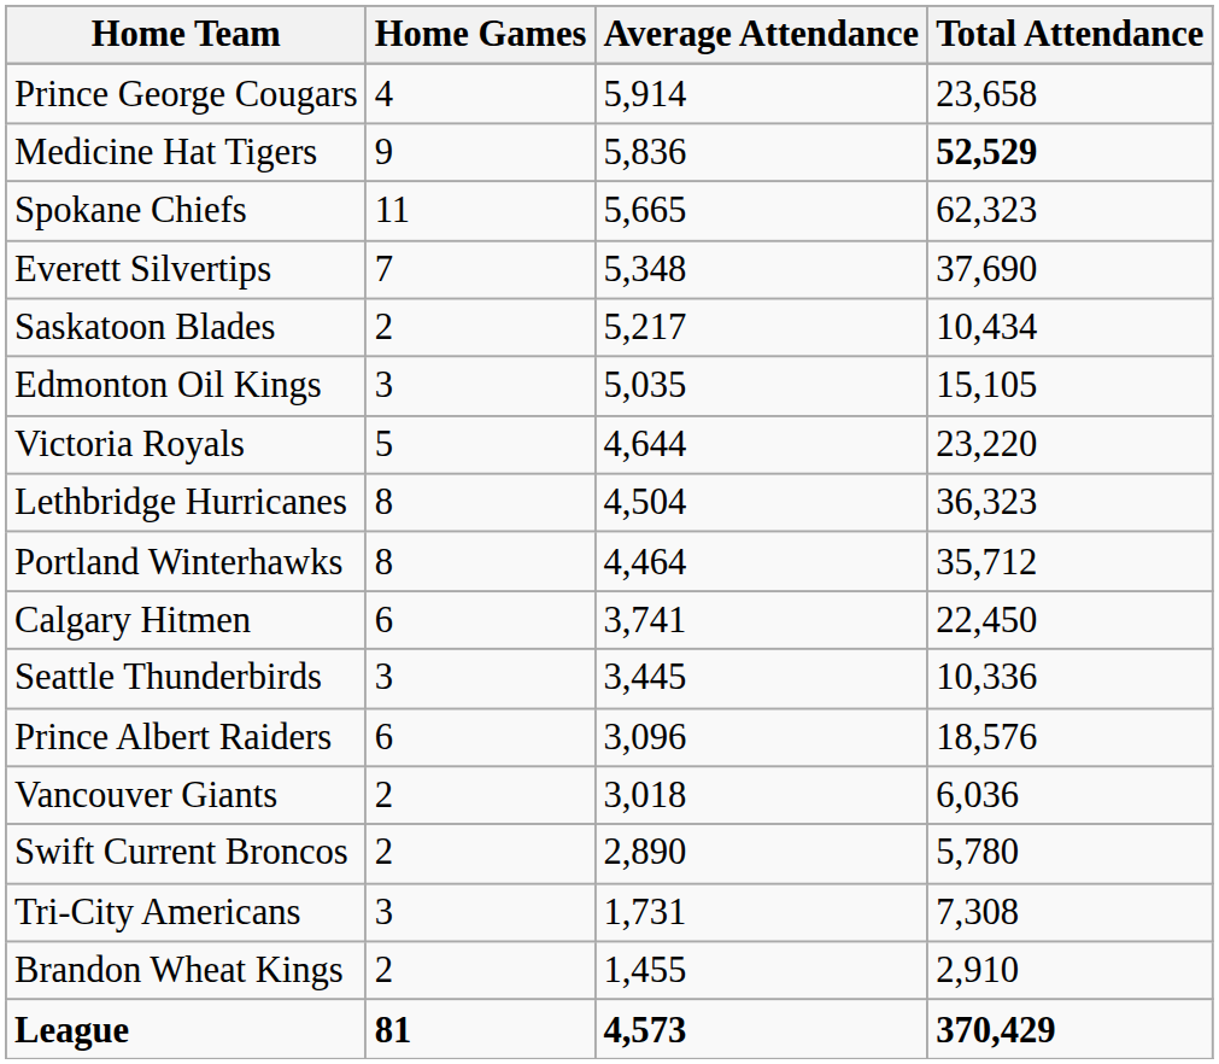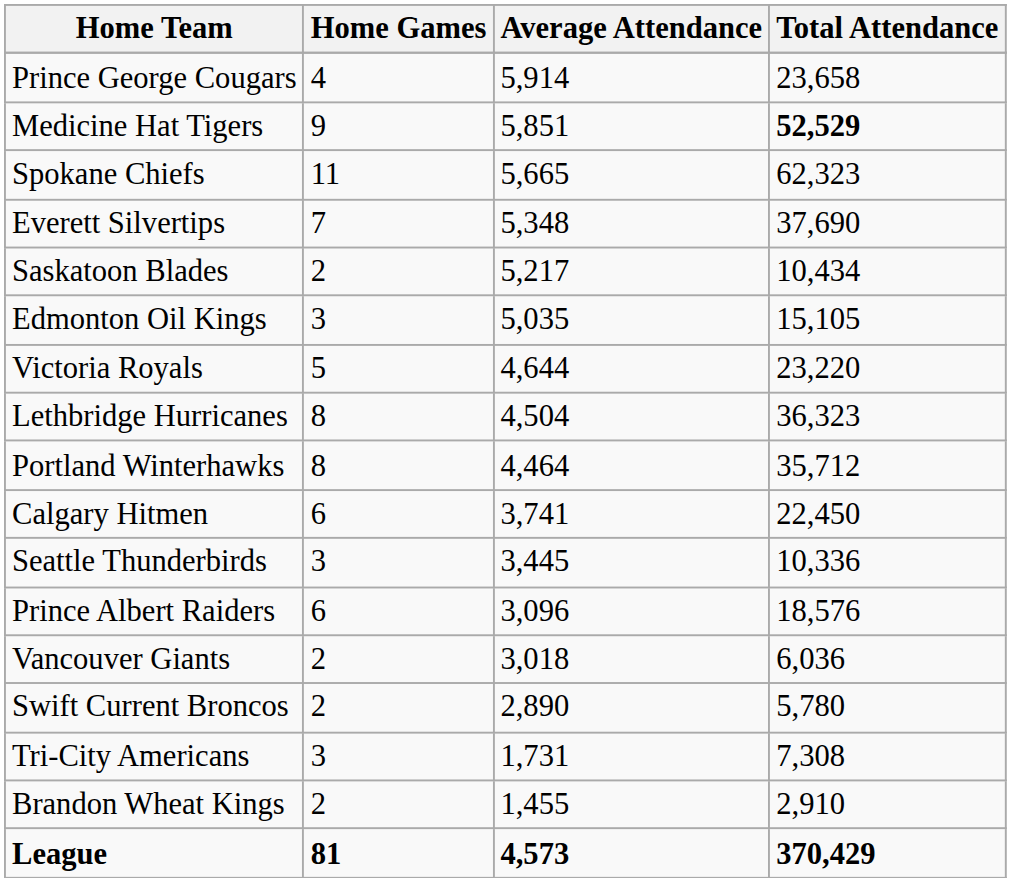 <table class="wikitable sortable">
 <tr>
 <th>Home Team</th>
 <th>Home Games</th>
 <th>Average Attendance</th>
 <th>Total Attendance </th>
 </tr>
 <tr>
 </tr>
 <tr>
 <td>Prince George Cougars</td>
 <td>4</td>
 <td>5,914</td>
 <td>23,658</td>
 </tr>
 <tr>
 <td>Medicine Hat Tigers</td>
 <td>9</td>
-<td>5,836</td>
+<td>5,851</td>
 <td><strong>52,529</strong></td>
 </tr>
 <tr>
 <td>Spokane Chiefs</td>
 <td>11</td>
 <td>5,665</td>
 <td>62,323</td>
 </tr>
 <tr>
 <td>Everett Silvertips</td>
 <td>7</td>
 <td>5,348</td>
 <td>37,690</td>
 </tr>
 <tr>
 <td>Saskatoon Blades</td>
 <td>2</td>
 <td>5,217</td>
 <td>10,434</td>
 </tr>
 <tr>
 <td>Edmonton Oil Kings</td>
 <td>3</td>
 <td>5,035</td>
 <td>15,105</td>
 </tr>
 <tr>
 <td>Victoria Royals</td>
 <td>5</td>
 <td>4,644</td>
 <td>23,220</td>
 </tr>
 <tr>
 <td>Lethbridge Hurricanes</td>
 <td>8</td>
 <td>4,504</td>
 <td>36,323</td>
 </tr>
 <tr>
 <td>Portland Winterhawks</td>
 <td>8</td>
 <td>4,464</td>
 <td>35,712</td>
 </tr>
 <tr>
 <td>Calgary Hitmen</td>
 <td>6</td>
 <td>3,741</td>
 <td>22,450</td>
 </tr>
 <tr>
 <td>Seattle Thunderbirds</td>
 <td>3</td>
 <td>3,445</td>
 <td>10,336</td>
 </tr>
 <tr>
 <td>Prince Albert Raiders</td>
 <td>6</td>
 <td>3,096</td>
 <td>18,576</td>
 </tr>
 <tr>
 <td>Vancouver Giants</td>
 <td>2</td>
 <td>3,018</td>
 <td>6,036</td>
 </tr>
 <tr>
 <td>Swift Current Broncos</td>
 <td>2</td>
 <td>2,890</td>
 <td>5,780</td>
 </tr>
 <tr>
 <td>Tri-City Americans</td>
 <td>3</td>
 <td>1,731</td>
 <td>7,308</td>
 </tr>
 <tr>
 <td>Brandon Wheat Kings</td>
 <td>2</td>
 <td>1,455</td>
 <td>2,910</td>
 </tr>
 <tr class="sortbottom">
 <td><strong>League</strong></td>
 <td><strong>81</strong></td>
 <td><strong>4,573</strong></td>
 <td><strong>370,429</strong></td>
 </tr>
 </table>
